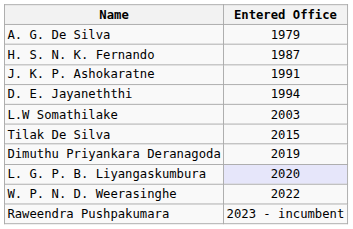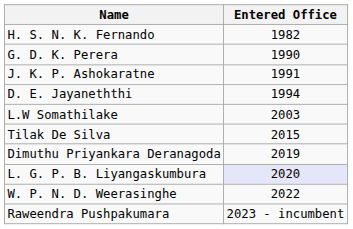 <table class="wikitable" style="float:left; margin-right:1em">
 <tr>
 <th>Name</th>
 <th>Entered Office</th>
 </tr>
 <tr>
-<td>A. G. De Silva</td>
-<td align="center">1979</td>
+<td>H. S. N. K. Fernando</td>
+<td align="center">1982</td>
 </tr>
 <tr>
-<td>H. S. N. K. Fernando</td>
-<td align="center">1987</td>
+<td>G. D. K. Perera</td>
+<td align="center">1990</td>
 </tr>
 <tr>
 <td>J. K. P. Ashokaratne</td>
 <td align="center">1991</td>
 </tr>
 <tr>
 <td>D. E. Jayaneththi</td>
 <td align="center">1994</td>
 </tr>
 <tr>
 <td>L.W Somathilake</td>
 <td align="center">2003</td>
 </tr>
 <tr>
 <td>Tilak De Silva</td>
 <td align="center">2015</td>
 </tr>
 <tr>
 <td>Dimuthu Priyankara Deranagoda</td>
 <td align="center">2019</td>
 </tr>
 <tr>
 <td>L. G. P. B. Liyangaskumbura</td>
 <td align="center" style="background: lavender;">2020</td>
 </tr>
 <tr>
 <td>W. P. N. D. Weerasinghe</td>
 <td align="center">2022</td>
 </tr>
 <tr>
 <td>Raweendra Pushpakumara</td>
 <td align="center">2023 - incumbent</td>
 </tr>
 </table>
